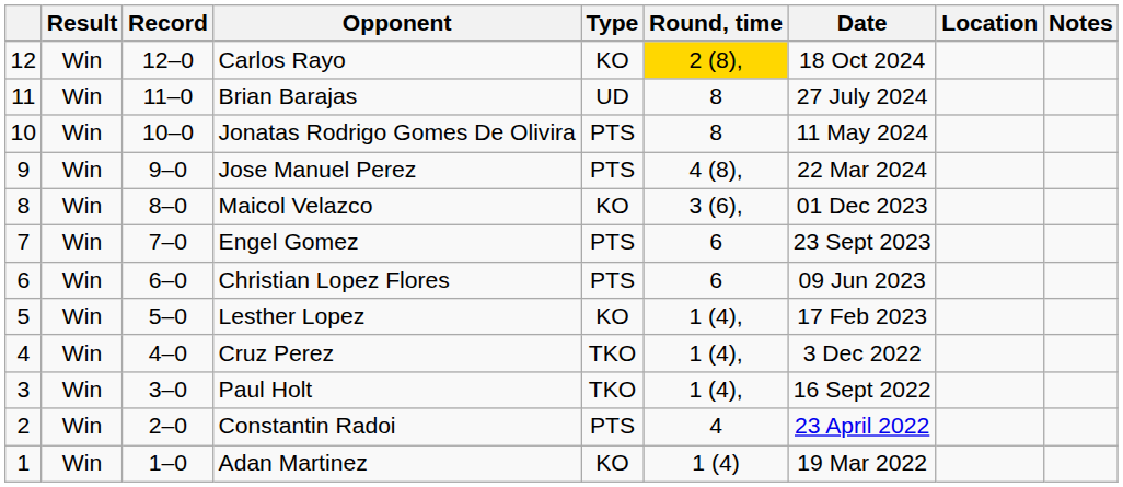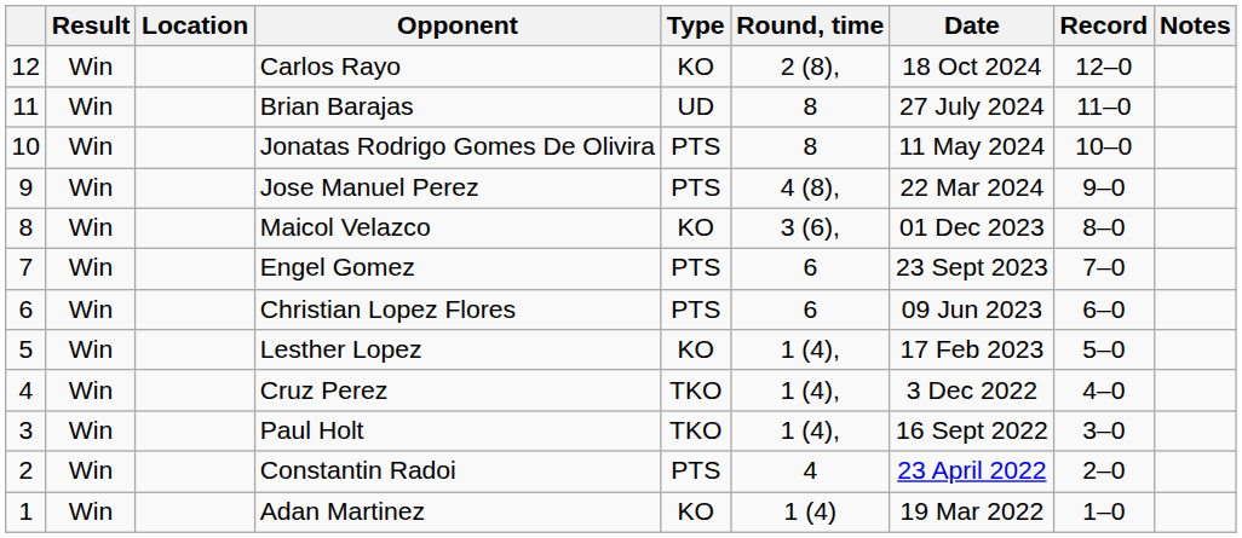 <table class="wikitable" style="text-align:center">
 <tr>
 <th></th>
 <th>Result</th>
-<th>Record</th>
+<th>Location</th>
 <th>Opponent</th>
 <th>Type</th>
 <th>Round, time</th>
 <th>Date</th>
-<th>Location</th>
+<th>Record</th>
 <th>Notes</th>
 </tr>
 <tr>
 <td>12</td>
 <td>Win</td>
-<td>12–0</td>
+<td style="text-align:left;"></td>
 <td style="text-align:left;">Carlos Rayo</td>
 <td>KO</td>
-<td style="background: gold;">2 (8),  </td>
+<td>2 (8),  </td>
 <td>18 Oct 2024</td>
-<td style="text-align:left;"></td>
+<td>12–0</td>
 <td></td>
 </tr>
 <tr>
 <td>11</td>
 <td>Win</td>
-<td>11–0</td>
+<td style="text-align:left;"></td>
 <td style="text-align:left;">Brian Barajas</td>
 <td>UD</td>
 <td>8</td>
 <td>27 July 2024</td>
-<td style="text-align:left;"></td>
+<td>11–0</td>
 <td style="text-align:left;"></td>
 </tr>
 <tr>
 <td>10</td>
 <td>Win</td>
-<td>10–0</td>
+<td style="text-align:left;"></td>
 <td style="text-align:left;">Jonatas Rodrigo Gomes De Olivira</td>
 <td>PTS</td>
 <td>8</td>
 <td>11 May 2024</td>
-<td style="text-align:left;"></td>
+<td>10–0</td>
 <td></td>
 </tr>
 <tr>
 <td>9</td>
 <td>Win</td>
-<td>9–0</td>
+<td style="text-align:left;"></td>
 <td style="text-align:left;">Jose Manuel Perez</td>
 <td>PTS</td>
 <td>4 (8),  </td>
 <td>22 Mar 2024</td>
-<td style="text-align:left;"></td>
+<td>9–0</td>
 <td></td>
 </tr>
 <tr>
 <td>8</td>
 <td>Win</td>
-<td>8–0</td>
+<td style="text-align:left;"></td>
 <td style="text-align:left;">Maicol Velazco</td>
 <td>KO</td>
 <td>3 (6),  </td>
 <td>01 Dec 2023</td>
-<td style="text-align:left;"></td>
+<td>8–0</td>
 <td></td>
 </tr>
 <tr>
 <td>7</td>
 <td>Win</td>
-<td>7–0</td>
+<td style="text-align:left;"></td>
 <td style="text-align:left;">Engel Gomez</td>
 <td>PTS</td>
 <td>6</td>
 <td>23 Sept 2023</td>
-<td style="text-align:left;"></td>
+<td>7–0</td>
 <td></td>
 </tr>
 <tr>
 <td>6</td>
 <td>Win</td>
-<td>6–0</td>
+<td style="text-align:left;"></td>
 <td style="text-align:left;">Christian Lopez Flores</td>
 <td>PTS</td>
 <td>6</td>
 <td>09 Jun 2023</td>
-<td style="text-align:left;"></td>
+<td>6–0</td>
 <td></td>
 </tr>
 <tr>
 <td>5</td>
 <td>Win</td>
-<td>5–0</td>
+<td style="text-align:left;"></td>
 <td style="text-align:left;">Lesther Lopez</td>
 <td>KO</td>
 <td>1 (4),  </td>
 <td>17 Feb 2023</td>
-<td style="text-align:left;"></td>
+<td>5–0</td>
 <td></td>
 </tr>
 <tr>
 <td>4</td>
 <td>Win</td>
-<td>4–0</td>
+<td style="text-align:left;"></td>
 <td style="text-align:left;">Cruz Perez</td>
 <td>TKO</td>
 <td>1 (4), </td>
 <td>3 Dec 2022</td>
-<td style="text-align:left;"></td>
+<td>4–0</td>
 <td></td>
 </tr>
 <tr>
 <td>3</td>
 <td>Win</td>
-<td>3–0</td>
+<td style="text-align:left;"></td>
 <td style="text-align:left;">Paul Holt</td>
 <td>TKO</td>
 <td>1 (4), </td>
 <td>16 Sept 2022</td>
-<td style="text-align:left;"></td>
+<td>3–0</td>
 <td></td>
 </tr>
 <tr>
 <td>2</td>
 <td>Win</td>
-<td>2–0</td>
+<td style="text-align:left;"></td>
 <td style="text-align:left;">Constantin Radoi</td>
 <td>PTS</td>
 <td>4</td>
 <td><a href='#'>23 April 2022</a></td>
-<td style="text-align:left;"></td>
+<td>2–0</td>
 <td></td>
 </tr>
 <tr>
 <td>1</td>
 <td>Win</td>
-<td>1–0</td>
+<td style="text-align:left;"></td>
 <td style="text-align:left;">Adan Martinez</td>
 <td>KO</td>
 <td>1 (4)</td>
 <td>19 Mar 2022</td>
-<td style="text-align:left;"></td>
+<td>1–0</td>
 <td></td>
 </tr>
 </table>
